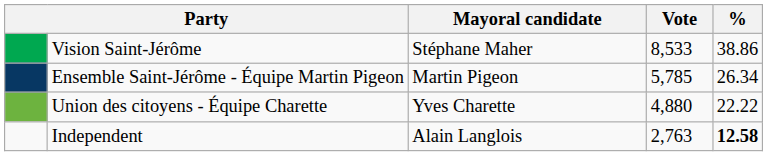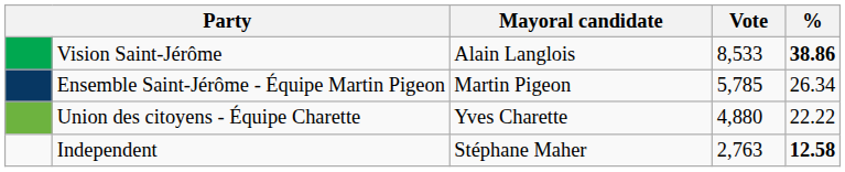 <table class="wikitable">
 <tr>
 <th bgcolor="#DDDDFF" width="230px" colspan="2">Party</th>
 <th bgcolor="#DDDDFF" width="200px">Mayoral candidate</th>
 <th bgcolor="#DDDDFF" width="50px">Vote</th>
 <th bgcolor="#DDDDFF" width="30px">%</th>
 </tr>
 <tr>
 <td bgcolor=#00A850 width="30px"> </td>
 <td>Vision Saint-Jérôme</td>
-<td>Stéphane Maher</td>
+<td>Alain Langlois</td>
 <td>8,533</td>
-<td>38.86</td>
+<td><strong>38.86</strong></td>
 </tr>
 <tr>
 <td bgcolor=#073763 width="30px"> </td>
 <td>Ensemble Saint-Jérôme - Équipe Martin Pigeon</td>
 <td>Martin Pigeon</td>
 <td>5,785</td>
 <td>26.34</td>
 </tr>
 <tr>
 <td bgcolor=#6DB33F width="30px"> </td>
 <td>Union des citoyens - Équipe Charette</td>
 <td>Yves Charette</td>
 <td>4,880</td>
 <td>22.22</td>
 </tr>
 <tr>
 <td> </td>
 <td>Independent</td>
-<td>Alain Langlois</td>
+<td>Stéphane Maher</td>
 <td>2,763</td>
 <td><strong>12.58</strong></td>
 </tr>
 </table>
